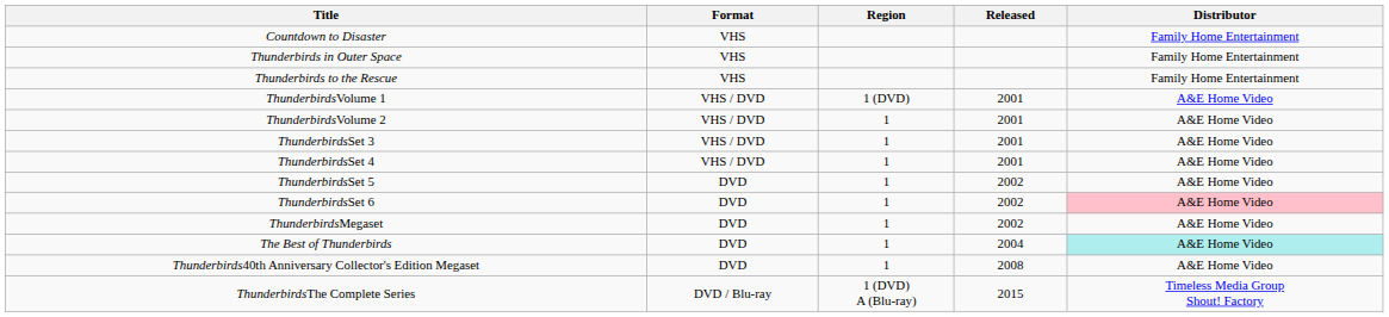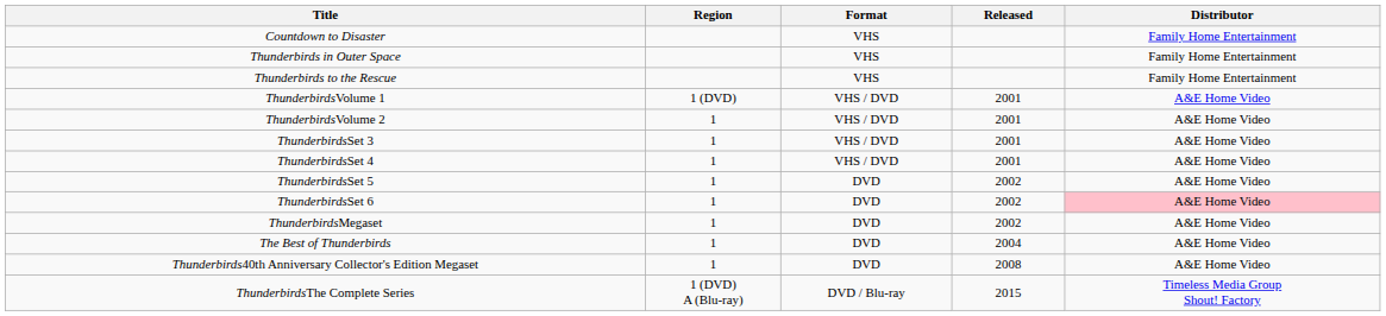 <table class="wikitable" style="width:100%; text-align:center; font-size:93%">
 <tr>
 <th>Title</th>
+<th>Region</th>
 <th>Format</th>
-<th>Region</th>
 <th>Released</th>
 <th>Distributor</th>
 </tr>
 <tr>
 <td><em>Countdown to Disaster</em></td>
+<td></td>
 <td>VHS</td>
-<td></td>
 <td></td>
 <td><a href='#'>Family Home Entertainment</a></td>
 </tr>
 <tr>
 <td><em>Thunderbirds in Outer Space</em></td>
+<td></td>
 <td>VHS</td>
-<td></td>
 <td></td>
 <td>Family Home Entertainment</td>
 </tr>
 <tr>
 <td><em>Thunderbirds to the Rescue</em></td>
+<td></td>
 <td>VHS</td>
-<td></td>
 <td></td>
 <td>Family Home Entertainment</td>
 </tr>
 <tr>
 <td><em>Thunderbirds</em>Volume 1</td>
+<td>1 (DVD)</td>
 <td>VHS / DVD</td>
-<td>1 (DVD)</td>
 <td>2001</td>
 <td><a href='#'>A&E Home Video</a></td>
 </tr>
 <tr>
 <td><em>Thunderbirds</em>Volume 2</td>
+<td>1</td>
 <td>VHS / DVD</td>
-<td>1</td>
 <td>2001</td>
 <td>A&E Home Video</td>
 </tr>
 <tr>
 <td><em>Thunderbirds</em>Set 3</td>
+<td>1</td>
 <td>VHS / DVD</td>
-<td>1</td>
 <td>2001</td>
 <td>A&E Home Video</td>
 </tr>
 <tr>
 <td><em>Thunderbirds</em>Set 4</td>
+<td>1</td>
 <td>VHS / DVD</td>
-<td>1</td>
 <td>2001</td>
 <td>A&E Home Video</td>
 </tr>
 <tr>
 <td><em>Thunderbirds</em>Set 5</td>
+<td>1</td>
 <td>DVD</td>
-<td>1</td>
 <td>2002</td>
 <td>A&E Home Video</td>
 </tr>
 <tr>
 <td><em>Thunderbirds</em>Set 6</td>
+<td>1</td>
 <td>DVD</td>
-<td>1</td>
 <td>2002</td>
 <td style="background: pink;">A&E Home Video</td>
 </tr>
 <tr>
 <td><em>Thunderbirds</em>Megaset</td>
+<td>1</td>
 <td>DVD</td>
-<td>1</td>
 <td>2002</td>
 <td>A&E Home Video</td>
 </tr>
 <tr>
 <td><em>The Best of Thunderbirds</em></td>
+<td>1</td>
 <td>DVD</td>
-<td>1</td>
 <td>2004</td>
-<td style="background: paleturquoise;">A&E Home Video</td>
+<td>A&E Home Video</td>
 </tr>
 <tr>
 <td><em>Thunderbirds</em>40th Anniversary Collector's Edition Megaset</td>
+<td>1</td>
 <td>DVD</td>
-<td>1</td>
 <td>2008</td>
 <td>A&E Home Video</td>
 </tr>
 <tr>
 <td><em>Thunderbirds</em>The Complete Series</td>
+<td>1 (DVD)<br>A (Blu-ray)</td>
 <td>DVD / Blu-ray</td>
-<td>1 (DVD)<br>A (Blu-ray)</td>
 <td>2015</td>
 <td><a href='#'>Timeless Media Group</a><br><a href='#'>Shout! Factory</a></td>
 </tr>
 </table>
